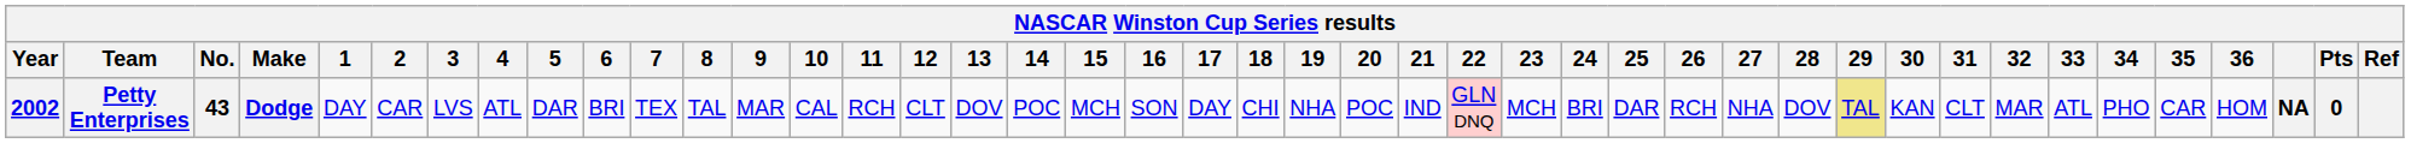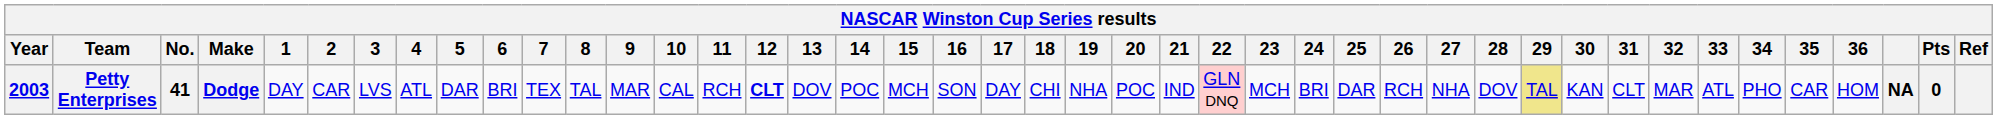 <table class="wikitable" style="text-align:center; font-size:75%">
 <tr>
 <th colspan=45><a href='#'>NASCAR</a> <a href='#'>Winston Cup Series</a> results</th>
 </tr>
 <tr>
 <th>Year</th>
 <th>Team</th>
 <th>No.</th>
 <th>Make</th>
 <th>1</th>
 <th>2</th>
 <th>3</th>
 <th>4</th>
 <th>5</th>
 <th>6</th>
 <th>7</th>
 <th>8</th>
 <th>9</th>
 <th>10</th>
 <th>11</th>
 <th>12</th>
 <th>13</th>
 <th>14</th>
 <th>15</th>
 <th>16</th>
 <th>17</th>
 <th>18</th>
 <th>19</th>
 <th>20</th>
 <th>21</th>
 <th>22</th>
 <th>23</th>
 <th>24</th>
 <th>25</th>
 <th>26</th>
 <th>27</th>
 <th>28</th>
 <th>29</th>
 <th>30</th>
 <th>31</th>
 <th>32</th>
 <th>33</th>
 <th>34</th>
 <th>35</th>
 <th>36</th>
 <th></th>
 <th>Pts</th>
 <th>Ref</th>
 </tr>
 <tr>
-<th><a href='#'>2002</a></th>
+<th><a href='#'>2003</a></th>
 <th><a href='#'>Petty Enterprises</a></th>
-<th>43</th>
+<th>41</th>
 <th><a href='#'>Dodge</a></th>
 <td><a href='#'>DAY</a></td>
 <td><a href='#'>CAR</a></td>
 <td><a href='#'>LVS</a></td>
 <td><a href='#'>ATL</a></td>
 <td><a href='#'>DAR</a></td>
 <td><a href='#'>BRI</a></td>
 <td><a href='#'>TEX</a></td>
 <td><a href='#'>TAL</a></td>
 <td><a href='#'>MAR</a></td>
 <td><a href='#'>CAL</a></td>
 <td><a href='#'>RCH</a></td>
-<td><a href='#'>CLT</a></td>
+<td><strong><a href='#'>CLT</a></strong></td>
 <td><a href='#'>DOV</a></td>
 <td><a href='#'>POC</a></td>
 <td><a href='#'>MCH</a></td>
 <td><a href='#'>SON</a></td>
 <td><a href='#'>DAY</a></td>
 <td><a href='#'>CHI</a></td>
 <td><a href='#'>NHA</a></td>
 <td><a href='#'>POC</a></td>
 <td><a href='#'>IND</a></td>
 <td style="background:#FFCFCF;"><a href='#'>GLN</a><br><small>DNQ</small></td>
 <td><a href='#'>MCH</a></td>
 <td><a href='#'>BRI</a></td>
 <td><a href='#'>DAR</a></td>
 <td><a href='#'>RCH</a></td>
 <td><a href='#'>NHA</a></td>
 <td><a href='#'>DOV</a></td>
 <td style="background: khaki;"><a href='#'>TAL</a></td>
 <td><a href='#'>KAN</a></td>
 <td><a href='#'>CLT</a></td>
 <td><a href='#'>MAR</a></td>
 <td><a href='#'>ATL</a></td>
 <td><a href='#'>PHO</a></td>
 <td><a href='#'>CAR</a></td>
 <td><a href='#'>HOM</a></td>
 <th>NA</th>
 <th>0</th>
 <th></th>
 </tr>
 </table>
